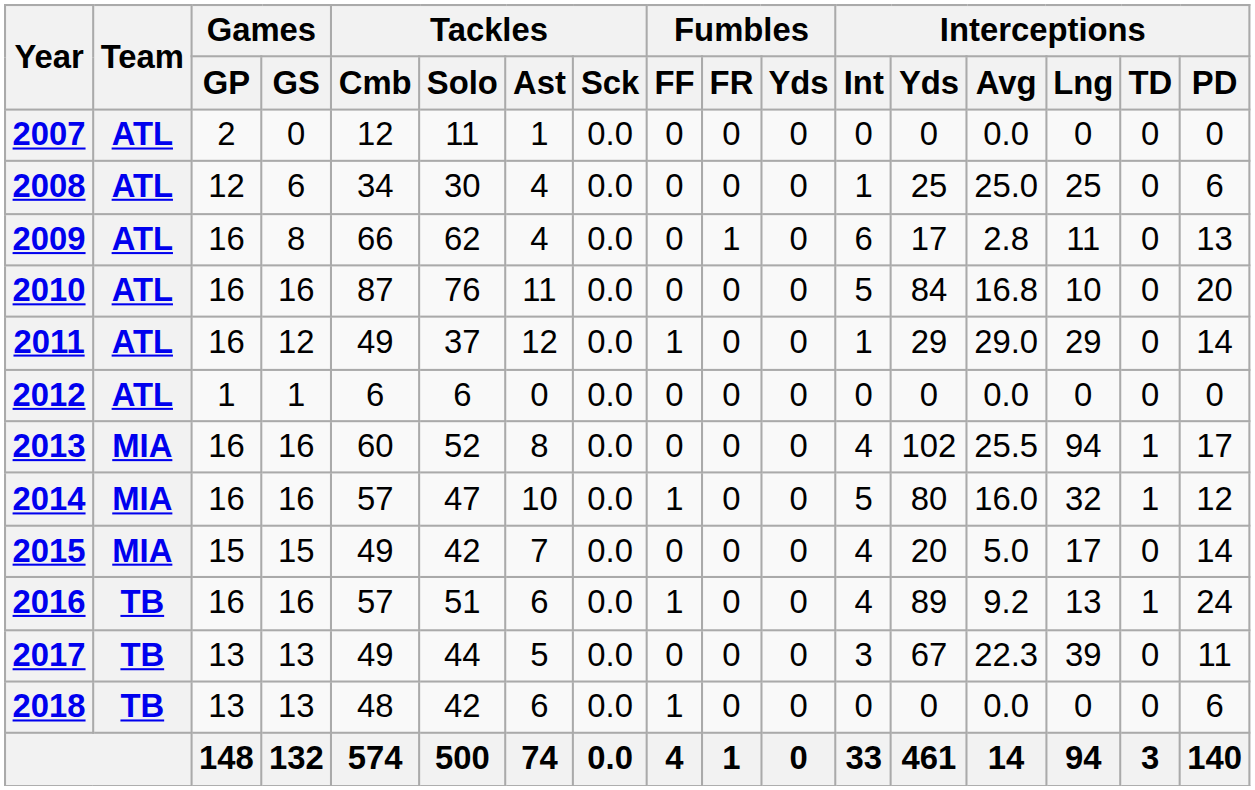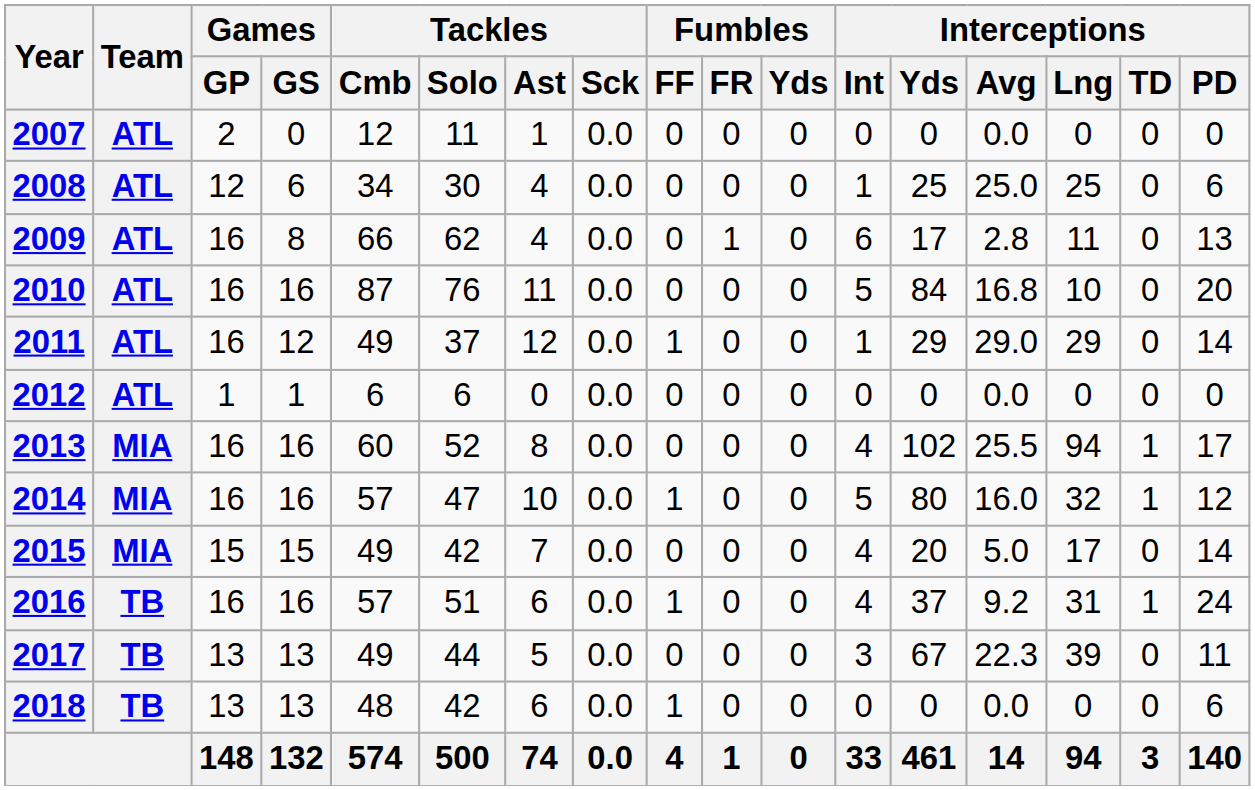 <table class="wikitable" style="text-align: center;">
 <tr>
 <th rowspan="2">Year</th>
 <th rowspan="2">Team</th>
 <th colspan="2">Games</th>
 <th colspan="4">Tackles</th>
 <th colspan="3">Fumbles</th>
 <th colspan="6">Interceptions</th>
 </tr>
 <tr>
 <th>GP</th>
 <th>GS</th>
 <th>Cmb</th>
 <th>Solo</th>
 <th>Ast</th>
 <th>Sck</th>
 <th>FF</th>
 <th>FR</th>
 <th>Yds</th>
 <th>Int</th>
 <th>Yds</th>
 <th>Avg</th>
 <th>Lng</th>
 <th>TD</th>
 <th>PD</th>
 </tr>
 <tr>
 <th><a href='#'>2007</a></th>
 <th><a href='#'>ATL</a></th>
 <td>2</td>
 <td>0</td>
 <td>12</td>
 <td>11</td>
 <td>1</td>
 <td>0.0</td>
 <td>0</td>
 <td>0</td>
 <td>0</td>
 <td>0</td>
 <td>0</td>
 <td>0.0</td>
 <td>0</td>
 <td>0</td>
 <td>0</td>
 </tr>
 <tr>
 <th><a href='#'>2008</a></th>
 <th><a href='#'>ATL</a></th>
 <td>12</td>
 <td>6</td>
 <td>34</td>
 <td>30</td>
 <td>4</td>
 <td>0.0</td>
 <td>0</td>
 <td>0</td>
 <td>0</td>
 <td>1</td>
 <td>25</td>
 <td>25.0</td>
 <td>25</td>
 <td>0</td>
 <td>6</td>
 </tr>
 <tr>
 <th><a href='#'>2009</a></th>
 <th><a href='#'>ATL</a></th>
 <td>16</td>
 <td>8</td>
 <td>66</td>
 <td>62</td>
 <td>4</td>
 <td>0.0</td>
 <td>0</td>
 <td>1</td>
 <td>0</td>
 <td>6</td>
 <td>17</td>
 <td>2.8</td>
 <td>11</td>
 <td>0</td>
 <td>13</td>
 </tr>
 <tr>
 <th><a href='#'>2010</a></th>
 <th><a href='#'>ATL</a></th>
 <td>16</td>
 <td>16</td>
 <td>87</td>
 <td>76</td>
 <td>11</td>
 <td>0.0</td>
 <td>0</td>
 <td>0</td>
 <td>0</td>
 <td>5</td>
 <td>84</td>
 <td>16.8</td>
 <td>10</td>
 <td>0</td>
 <td>20</td>
 </tr>
 <tr>
 <th><a href='#'>2011</a></th>
 <th><a href='#'>ATL</a></th>
 <td>16</td>
 <td>12</td>
 <td>49</td>
 <td>37</td>
 <td>12</td>
 <td>0.0</td>
 <td>1</td>
 <td>0</td>
 <td>0</td>
 <td>1</td>
 <td>29</td>
 <td>29.0</td>
 <td>29</td>
 <td>0</td>
 <td>14</td>
 </tr>
 <tr>
 <th><a href='#'>2012</a></th>
 <th><a href='#'>ATL</a></th>
 <td>1</td>
 <td>1</td>
 <td>6</td>
 <td>6</td>
 <td>0</td>
 <td>0.0</td>
 <td>0</td>
 <td>0</td>
 <td>0</td>
 <td>0</td>
 <td>0</td>
 <td>0.0</td>
 <td>0</td>
 <td>0</td>
 <td>0</td>
 </tr>
 <tr>
 <th><a href='#'>2013</a></th>
 <th><a href='#'>MIA</a></th>
 <td>16</td>
 <td>16</td>
 <td>60</td>
 <td>52</td>
 <td>8</td>
 <td>0.0</td>
 <td>0</td>
 <td>0</td>
 <td>0</td>
 <td>4</td>
 <td>102</td>
 <td>25.5</td>
 <td>94</td>
 <td>1</td>
 <td>17</td>
 </tr>
 <tr>
 <th><a href='#'>2014</a></th>
 <th><a href='#'>MIA</a></th>
 <td>16</td>
 <td>16</td>
 <td>57</td>
 <td>47</td>
 <td>10</td>
 <td>0.0</td>
 <td>1</td>
 <td>0</td>
 <td>0</td>
 <td>5</td>
 <td>80</td>
 <td>16.0</td>
 <td>32</td>
 <td>1</td>
 <td>12</td>
 </tr>
 <tr>
 <th><a href='#'>2015</a></th>
 <th><a href='#'>MIA</a></th>
 <td>15</td>
 <td>15</td>
 <td>49</td>
 <td>42</td>
 <td>7</td>
 <td>0.0</td>
 <td>0</td>
 <td>0</td>
 <td>0</td>
 <td>4</td>
 <td>20</td>
 <td>5.0</td>
 <td>17</td>
 <td>0</td>
 <td>14</td>
 </tr>
 <tr>
 <th><a href='#'>2016</a></th>
 <th><a href='#'>TB</a></th>
 <td>16</td>
 <td>16</td>
 <td>57</td>
 <td>51</td>
 <td>6</td>
 <td>0.0</td>
 <td>1</td>
 <td>0</td>
 <td>0</td>
 <td>4</td>
-<td>89</td>
+<td>37</td>
 <td>9.2</td>
-<td>13</td>
+<td>31</td>
 <td>1</td>
 <td>24</td>
 </tr>
 <tr>
 <th><a href='#'>2017</a></th>
 <th><a href='#'>TB</a></th>
 <td>13</td>
 <td>13</td>
 <td>49</td>
 <td>44</td>
 <td>5</td>
 <td>0.0</td>
 <td>0</td>
 <td>0</td>
 <td>0</td>
 <td>3</td>
 <td>67</td>
 <td>22.3</td>
 <td>39</td>
 <td>0</td>
 <td>11</td>
 </tr>
 <tr>
 <th><a href='#'>2018</a></th>
 <th><a href='#'>TB</a></th>
 <td>13</td>
 <td>13</td>
 <td>48</td>
 <td>42</td>
 <td>6</td>
 <td>0.0</td>
 <td>1</td>
 <td>0</td>
 <td>0</td>
 <td>0</td>
 <td>0</td>
 <td>0.0</td>
 <td>0</td>
 <td>0</td>
 <td>6</td>
 </tr>
 <tr>
 <th colspan="2"></th>
 <th>148</th>
 <th>132</th>
 <th>574</th>
 <th>500</th>
 <th>74</th>
 <th>0.0</th>
 <th>4</th>
 <th>1</th>
 <th>0</th>
 <th>33</th>
 <th>461</th>
 <th>14</th>
 <th>94</th>
 <th>3</th>
 <th>140</th>
 </tr>
 </table>
